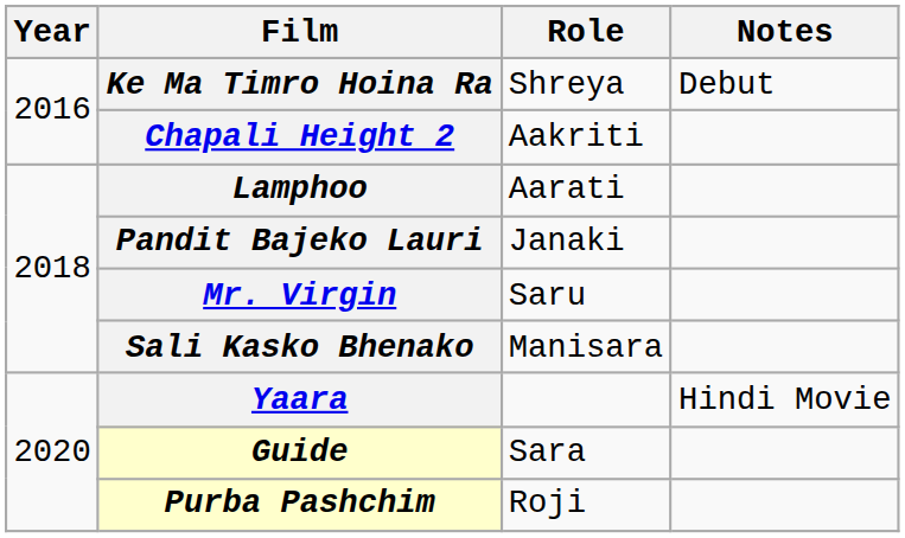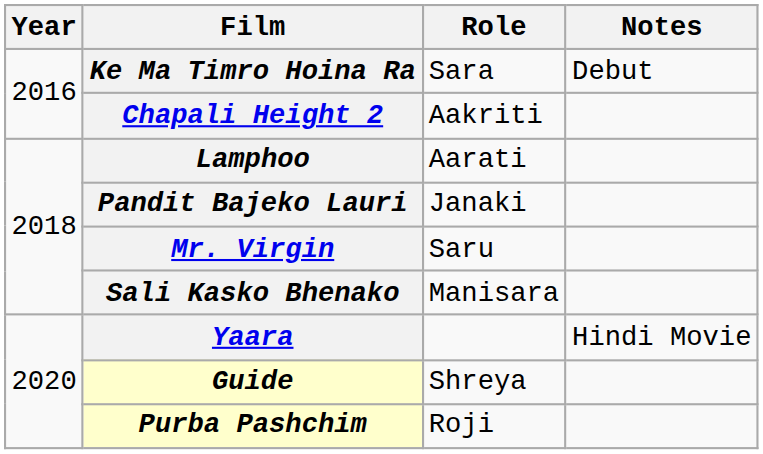 <table class="wikitable plainrowheaders sortable" style="margin-right: 0;">
 <tr>
 <th scope="col">Year</th>
 <th scope="col">Film</th>
 <th scope="col">Role</th>
 <th scope="col">Notes</th>
 </tr>
 <tr>
 <td rowspan=2>2016</td>
 <th scope="row"><em>Ke Ma Timro Hoina Ra</em></th>
-<td>Shreya</td>
+<td>Sara</td>
 <td>Debut</td>
 </tr>
 <tr>
 <th scope="row"><em><a href='#'>Chapali Height 2</a></em></th>
 <td>Aakriti</td>
 <td></td>
 </tr>
 <tr>
 <td rowspan=4>2018</td>
 <th scope="row"><em>Lamphoo</em></th>
 <td>Aarati</td>
 <td></td>
 </tr>
 <tr>
 <th scope="row"><em>Pandit Bajeko Lauri</em></th>
 <td>Janaki</td>
 <td></td>
 </tr>
 <tr>
 <th scope="row"><em><a href='#'>Mr. Virgin</a></em></th>
 <td>Saru</td>
 <td></td>
 </tr>
 <tr>
 <th scope="row"><em>Sali Kasko Bhenako</em></th>
 <td>Manisara</td>
 <td></td>
 </tr>
 <tr>
 <td rowspan=3>2020</td>
 <th scope="row"><em><a href='#'>Yaara</a></em></th>
 <td></td>
 <td>Hindi Movie</td>
 </tr>
 <tr>
 <th scope="row" ! style="background:#FFFFCC;"><em>Guide</em></th>
-<td>Sara</td>
+<td>Shreya</td>
 <td></td>
 </tr>
 <tr>
 <th scope="row" ! style="background:#FFFFCC;"><em>Purba Pashchim</em></th>
 <td>Roji</td>
 <td></td>
 </tr>
 </table>
